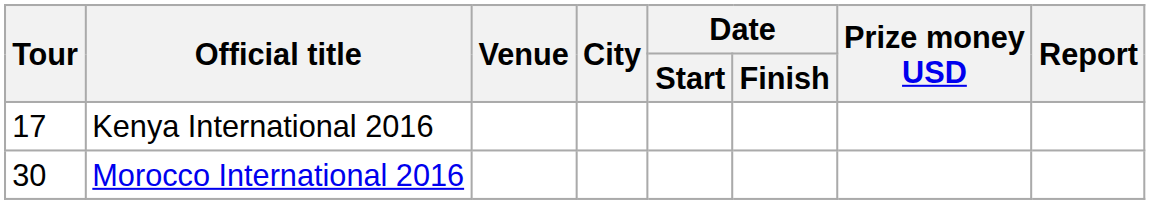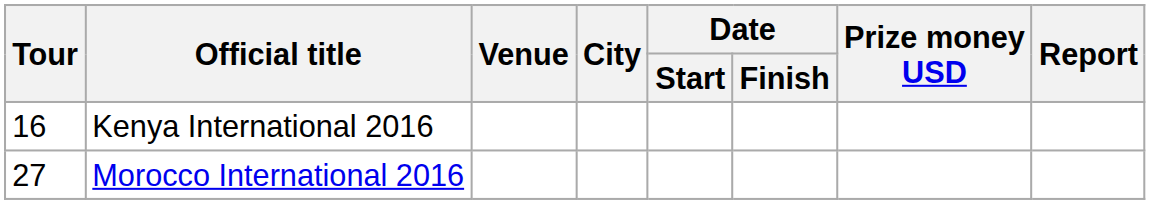 <table class=wikitable style="font-size:95%">
 <tr>
 <th rowspan=2>Tour</th>
 <th rowspan=2>Official title</th>
 <th rowspan=2>Venue</th>
 <th rowspan=2>City</th>
 <th colspan=2>Date</th>
 <th rowspan=2>Prize money <br><a href='#'>USD</a></th>
 <th rowspan=2>Report</th>
 </tr>
 <tr>
 <th>Start</th>
 <th>Finish</th>
 </tr>
 <tr bgcolor=white>
-<td>17</td>
+<td>16</td>
 <td> Kenya International 2016</td>
 <td></td>
 <td></td>
 <td></td>
 <td></td>
 <td></td>
 <td></td>
 </tr>
 <tr bgcolor=white>
-<td>30</td>
+<td>27</td>
 <td> <a href='#'>Morocco International 2016</a></td>
 <td></td>
 <td></td>
 <td></td>
 <td></td>
 <td></td>
 <td></td>
 </tr>
 </table>
